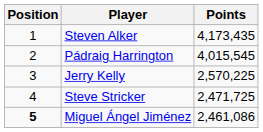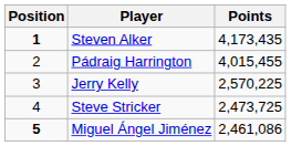 <table class="wikitable">
 <tr>
 <th>Position</th>
 <th>Player</th>
 <th>Points</th>
 </tr>
 <tr>
-<td align=center>1</td>
+<td align=center><strong>1</strong></td>
 <td> <a href='#'>Steven Alker</a></td>
 <td align=center>4,173,435</td>
 </tr>
 <tr>
 <td align=center>2</td>
 <td> <a href='#'>Pádraig Harrington</a></td>
-<td align=center>4,015,545</td>
+<td align=center>4,015,455</td>
 </tr>
 <tr>
 <td align=center>3</td>
 <td> <a href='#'>Jerry Kelly</a></td>
 <td align=center>2,570,225</td>
 </tr>
 <tr>
 <td align=center>4</td>
 <td> <a href='#'>Steve Stricker</a></td>
-<td align=center>2,471,725</td>
+<td align=center>2,473,725</td>
 </tr>
 <tr>
 <td align=center><strong>5</strong></td>
 <td> <a href='#'>Miguel Ángel Jiménez</a></td>
 <td align=center>2,461,086</td>
 </tr>
 </table>
